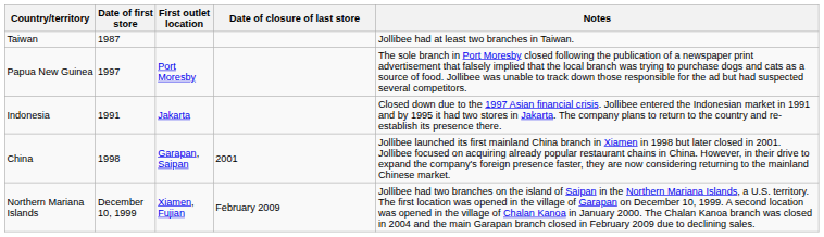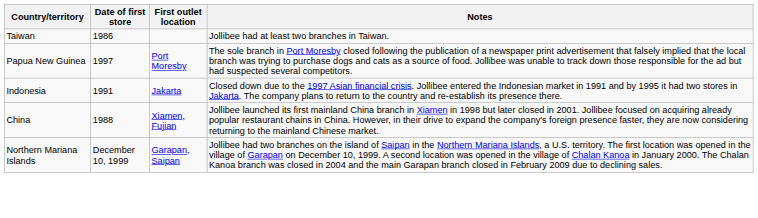 <table class="wikitable sortable" style="font-size:95%;">
 <tr>
 <th scope="col">Country/territory</th>
 <th scope="col">Date of first store</th>
 <th scope="col">First outlet location</th>
-<th scope="col" style="width:20%;">Date of closure of last store</th>
 <th>Notes</th>
 </tr>
 <tr>
 <td>Taiwan</td>
-<td>1987</td>
-<td></td>
+<td>1986</td>
 <td></td>
 <td>Jollibee had at least two branches in Taiwan.</td>
 </tr>
 <tr>
 <td>Papua New Guinea</td>
 <td>1997</td>
 <td><a href='#'>Port Moresby</a></td>
-<td></td>
 <td>The sole branch in <a href='#'>Port Moresby</a> closed following the publication of a newspaper print advertisement that falsely implied that the local branch was trying to purchase dogs and cats as a source of food. Jollibee was unable to track down those responsible for the ad but had suspected several competitors.</td>
 </tr>
 <tr>
 <td>Indonesia</td>
 <td>1991</td>
 <td><a href='#'>Jakarta</a></td>
-<td data-sort-value="1997"></td>
 <td>Closed down due to the <a href='#'>1997 Asian financial crisis</a>. Jollibee entered the Indonesian market in 1991 and by 1995 it had two stores in <a href='#'>Jakarta</a>. The company plans to return to the country and re-establish its presence there.</td>
 </tr>
 <tr>
 <td>China</td>
-<td>1998</td>
-<td><a href='#'>Garapan</a>, <a href='#'>Saipan</a></td>
-<td>2001</td>
+<td>1988</td>
+<td><a href='#'>Xiamen</a>, <a href='#'>Fujian</a></td>
 <td>Jollibee launched its first mainland China branch in <a href='#'>Xiamen</a> in 1998 but later closed in 2001. Jollibee focused on acquiring already popular restaurant chains in China. However, in their drive to expand the company's foreign presence faster, they are now considering returning to the mainland Chinese market.</td>
 </tr>
 <tr>
 <td>Northern Mariana Islands</td>
 <td>December 10, 1999</td>
-<td><a href='#'>Xiamen</a>, <a href='#'>Fujian</a></td>
-<td>February 2009</td>
+<td><a href='#'>Garapan</a>, <a href='#'>Saipan</a></td>
 <td>Jollibee had two branches on the island of <a href='#'>Saipan</a> in the <a href='#'>Northern Mariana Islands</a>, a U.S. territory. The first location was opened in the village of <a href='#'>Garapan</a> on December 10, 1999. A second location was opened in the village of <a href='#'>Chalan Kanoa</a> in January 2000. The Chalan Kanoa branch was closed in 2004 and the main Garapan branch closed in February 2009 due to declining sales.</td>
 </tr>
 </table>
